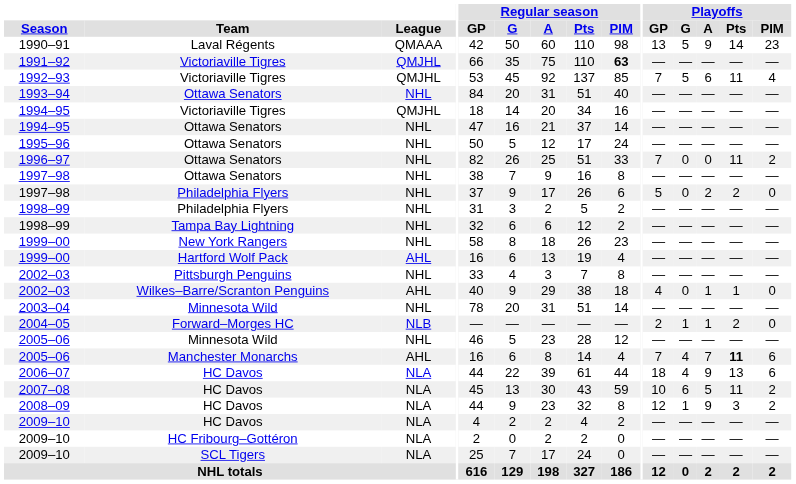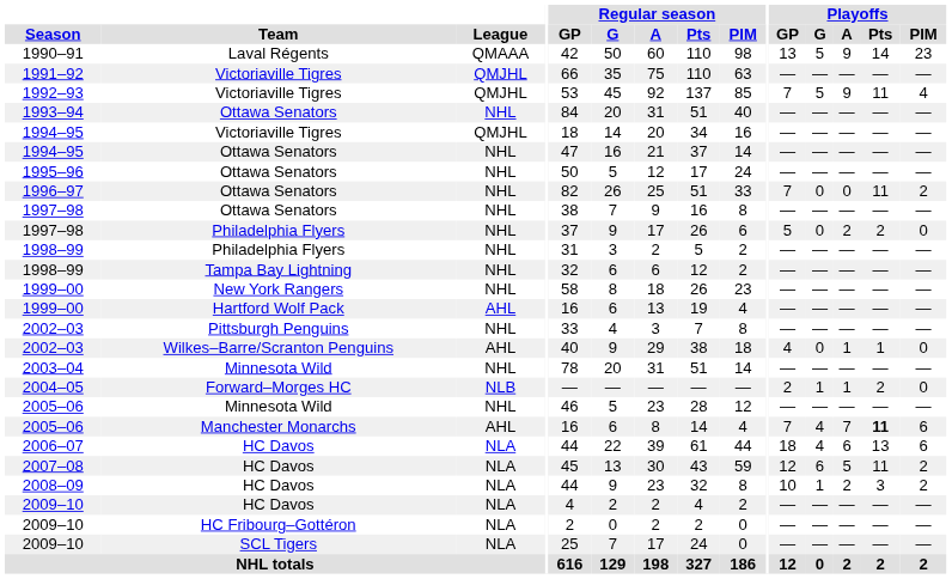 <table border="0" cellpadding="1" cellspacing="0" style="text-align:center; width:60em">
 <tr bgcolor="#e0e0e0">
 <th colspan="3" bgcolor="#ffffff"></th>
 <th rowspan="100" bgcolor="#ffffff"></th>
 <th colspan="5"><a href='#'>Regular season</a></th>
 <th rowspan="100" bgcolor="#ffffff"></th>
 <th colspan="5"><a href='#'>Playoffs</a></th>
 </tr>
 <tr bgcolor="#e0e0e0">
 <th><a href='#'>Season</a></th>
 <th>Team</th>
 <th>League</th>
 <th>GP</th>
 <th><a href='#'>G</a></th>
 <th><a href='#'>A</a></th>
 <th><a href='#'>Pts</a></th>
 <th><a href='#'>PIM</a></th>
 <th>GP</th>
 <th>G</th>
 <th>A</th>
 <th>Pts</th>
 <th>PIM</th>
 </tr>
 <tr>
 <td>1990–91</td>
 <td>Laval Régents</td>
 <td>QMAAA</td>
 <td>42</td>
 <td>50</td>
 <td>60</td>
 <td>110</td>
 <td>98</td>
 <td>13</td>
 <td>5</td>
 <td>9</td>
 <td>14</td>
 <td>23</td>
 </tr>
 <tr bgcolor="#f0f0f0">
 <td><a href='#'>1991–92</a></td>
 <td><a href='#'>Victoriaville Tigres</a></td>
 <td><a href='#'>QMJHL</a></td>
 <td>66</td>
 <td>35</td>
 <td>75</td>
 <td>110</td>
-<td><strong>63</strong></td>
+<td>63</td>
 <td>—</td>
 <td>—</td>
 <td>—</td>
 <td>—</td>
 <td>—</td>
 </tr>
 <tr>
 <td><a href='#'>1992–93</a></td>
 <td>Victoriaville Tigres</td>
 <td>QMJHL</td>
 <td>53</td>
 <td>45</td>
 <td>92</td>
 <td>137</td>
 <td>85</td>
 <td>7</td>
 <td>5</td>
-<td>6</td>
+<td>9</td>
 <td>11</td>
 <td>4</td>
 </tr>
 <tr bgcolor="#f0f0f0">
 <td><a href='#'>1993–94</a></td>
 <td><a href='#'>Ottawa Senators</a></td>
 <td><a href='#'>NHL</a></td>
 <td>84</td>
 <td>20</td>
 <td>31</td>
 <td>51</td>
 <td>40</td>
 <td>—</td>
 <td>—</td>
 <td>—</td>
 <td>—</td>
 <td>—</td>
 </tr>
 <tr>
 <td><a href='#'>1994–95</a></td>
 <td>Victoriaville Tigres</td>
 <td>QMJHL</td>
 <td>18</td>
 <td>14</td>
 <td>20</td>
 <td>34</td>
 <td>16</td>
 <td>—</td>
 <td>—</td>
 <td>—</td>
 <td>—</td>
 <td>—</td>
 </tr>
 <tr bgcolor="#f0f0f0">
 <td><a href='#'>1994–95</a></td>
 <td>Ottawa Senators</td>
 <td>NHL</td>
 <td>47</td>
 <td>16</td>
 <td>21</td>
 <td>37</td>
 <td>14</td>
 <td>—</td>
 <td>—</td>
 <td>—</td>
 <td>—</td>
 <td>—</td>
 </tr>
 <tr>
 <td><a href='#'>1995–96</a></td>
 <td>Ottawa Senators</td>
 <td>NHL</td>
 <td>50</td>
 <td>5</td>
 <td>12</td>
 <td>17</td>
 <td>24</td>
 <td>—</td>
 <td>—</td>
 <td>—</td>
 <td>—</td>
 <td>—</td>
 </tr>
 <tr bgcolor="#f0f0f0">
 <td><a href='#'>1996–97</a></td>
 <td>Ottawa Senators</td>
 <td>NHL</td>
 <td>82</td>
 <td>26</td>
 <td>25</td>
 <td>51</td>
 <td>33</td>
 <td>7</td>
 <td>0</td>
 <td>0</td>
 <td>11</td>
 <td>2</td>
 </tr>
 <tr>
 <td><a href='#'>1997–98</a></td>
 <td>Ottawa Senators</td>
 <td>NHL</td>
 <td>38</td>
 <td>7</td>
 <td>9</td>
 <td>16</td>
 <td>8</td>
 <td>—</td>
 <td>—</td>
 <td>—</td>
 <td>—</td>
 <td>—</td>
 </tr>
 <tr bgcolor="#f0f0f0">
 <td>1997–98</td>
 <td><a href='#'>Philadelphia Flyers</a></td>
 <td>NHL</td>
 <td>37</td>
 <td>9</td>
 <td>17</td>
 <td>26</td>
 <td>6</td>
 <td>5</td>
 <td>0</td>
 <td>2</td>
 <td>2</td>
 <td>0</td>
 </tr>
 <tr>
 <td><a href='#'>1998–99</a></td>
 <td>Philadelphia Flyers</td>
 <td>NHL</td>
 <td>31</td>
 <td>3</td>
 <td>2</td>
 <td>5</td>
 <td>2</td>
 <td>—</td>
 <td>—</td>
 <td>—</td>
 <td>—</td>
 <td>—</td>
 </tr>
 <tr bgcolor="#f0f0f0">
 <td>1998–99</td>
 <td><a href='#'>Tampa Bay Lightning</a></td>
 <td>NHL</td>
 <td>32</td>
 <td>6</td>
 <td>6</td>
 <td>12</td>
 <td>2</td>
 <td>—</td>
 <td>—</td>
 <td>—</td>
 <td>—</td>
 <td>—</td>
 </tr>
 <tr>
 <td><a href='#'>1999–00</a></td>
 <td><a href='#'>New York Rangers</a></td>
 <td>NHL</td>
 <td>58</td>
 <td>8</td>
 <td>18</td>
 <td>26</td>
 <td>23</td>
 <td>—</td>
 <td>—</td>
 <td>—</td>
 <td>—</td>
 <td>—</td>
 </tr>
 <tr bgcolor="#f0f0f0">
 <td><a href='#'>1999–00</a></td>
 <td><a href='#'>Hartford Wolf Pack</a></td>
 <td><a href='#'>AHL</a></td>
 <td>16</td>
 <td>6</td>
 <td>13</td>
 <td>19</td>
 <td>4</td>
 <td>—</td>
 <td>—</td>
 <td>—</td>
 <td>—</td>
 <td>—</td>
 </tr>
 <tr>
 <td><a href='#'>2002–03</a></td>
 <td><a href='#'>Pittsburgh Penguins</a></td>
 <td>NHL</td>
 <td>33</td>
 <td>4</td>
 <td>3</td>
 <td>7</td>
 <td>8</td>
 <td>—</td>
 <td>—</td>
 <td>—</td>
 <td>—</td>
 <td>—</td>
 </tr>
 <tr bgcolor="#f0f0f0">
 <td><a href='#'>2002–03</a></td>
 <td><a href='#'>Wilkes–Barre/Scranton Penguins</a></td>
 <td>AHL</td>
 <td>40</td>
 <td>9</td>
 <td>29</td>
 <td>38</td>
 <td>18</td>
 <td>4</td>
 <td>0</td>
 <td>1</td>
 <td>1</td>
 <td>0</td>
 </tr>
 <tr>
 <td><a href='#'>2003–04</a></td>
 <td><a href='#'>Minnesota Wild</a></td>
 <td>NHL</td>
 <td>78</td>
 <td>20</td>
 <td>31</td>
 <td>51</td>
 <td>14</td>
 <td>—</td>
 <td>—</td>
 <td>—</td>
 <td>—</td>
 <td>—</td>
 </tr>
 <tr bgcolor="#f0f0f0">
 <td><a href='#'>2004–05</a></td>
 <td><a href='#'>Forward–Morges HC</a></td>
 <td><a href='#'>NLB</a></td>
 <td>—</td>
 <td>—</td>
 <td>—</td>
 <td>—</td>
 <td>—</td>
 <td>2</td>
 <td>1</td>
 <td>1</td>
 <td>2</td>
 <td>0</td>
 </tr>
 <tr>
 <td><a href='#'>2005–06</a></td>
 <td>Minnesota Wild</td>
 <td>NHL</td>
 <td>46</td>
 <td>5</td>
 <td>23</td>
 <td>28</td>
 <td>12</td>
 <td>—</td>
 <td>—</td>
 <td>—</td>
 <td>—</td>
 <td>—</td>
 </tr>
 <tr bgcolor="#f0f0f0">
 <td><a href='#'>2005–06</a></td>
 <td><a href='#'>Manchester Monarchs</a></td>
 <td>AHL</td>
 <td>16</td>
 <td>6</td>
 <td>8</td>
 <td>14</td>
 <td>4</td>
 <td>7</td>
 <td>4</td>
 <td>7</td>
 <td><strong>11</strong></td>
 <td>6</td>
 </tr>
 <tr>
 <td><a href='#'>2006–07</a></td>
 <td><a href='#'>HC Davos</a></td>
 <td><a href='#'>NLA</a></td>
 <td>44</td>
 <td>22</td>
 <td>39</td>
 <td>61</td>
 <td>44</td>
 <td>18</td>
 <td>4</td>
-<td>9</td>
+<td>6</td>
 <td>13</td>
 <td>6</td>
 </tr>
 <tr bgcolor="#f0f0f0">
 <td><a href='#'>2007–08</a></td>
 <td>HC Davos</td>
 <td>NLA</td>
 <td>45</td>
 <td>13</td>
 <td>30</td>
 <td>43</td>
 <td>59</td>
-<td>10</td>
+<td>12</td>
 <td>6</td>
 <td>5</td>
 <td>11</td>
 <td>2</td>
 </tr>
 <tr>
 <td><a href='#'>2008–09</a></td>
 <td>HC Davos</td>
 <td>NLA</td>
 <td>44</td>
 <td>9</td>
 <td>23</td>
 <td>32</td>
 <td>8</td>
-<td>12</td>
+<td>10</td>
 <td>1</td>
-<td>9</td>
+<td>2</td>
 <td>3</td>
 <td>2</td>
 </tr>
 <tr bgcolor="#f0f0f0">
 <td><a href='#'>2009–10</a></td>
 <td>HC Davos</td>
 <td>NLA</td>
 <td>4</td>
 <td>2</td>
 <td>2</td>
 <td>4</td>
 <td>2</td>
 <td>—</td>
 <td>—</td>
 <td>—</td>
 <td>—</td>
 <td>—</td>
 </tr>
 <tr>
 <td>2009–10</td>
 <td><a href='#'>HC Fribourg–Gottéron</a></td>
 <td>NLA</td>
 <td>2</td>
 <td>0</td>
 <td>2</td>
 <td>2</td>
 <td>0</td>
 <td>—</td>
 <td>—</td>
 <td>—</td>
 <td>—</td>
 <td>—</td>
 </tr>
 <tr bgcolor="#f0f0f0">
 <td>2009–10</td>
 <td><a href='#'>SCL Tigers</a></td>
 <td>NLA</td>
 <td>25</td>
 <td>7</td>
 <td>17</td>
 <td>24</td>
 <td>0</td>
 <td>—</td>
 <td>—</td>
 <td>—</td>
 <td>—</td>
 <td>—</td>
 </tr>
 <tr bgcolor="#e0e0e0">
 <th colspan="3">NHL totals</th>
 <th>616</th>
 <th>129</th>
 <th>198</th>
 <th>327</th>
 <th>186</th>
 <th>12</th>
 <th>0</th>
 <th>2</th>
 <th>2</th>
 <th>2</th>
 </tr>
 </table>
